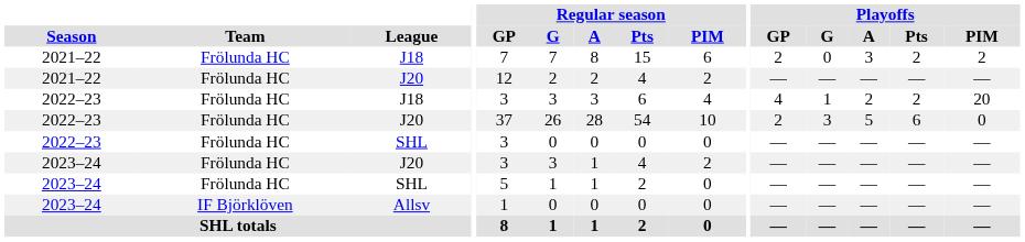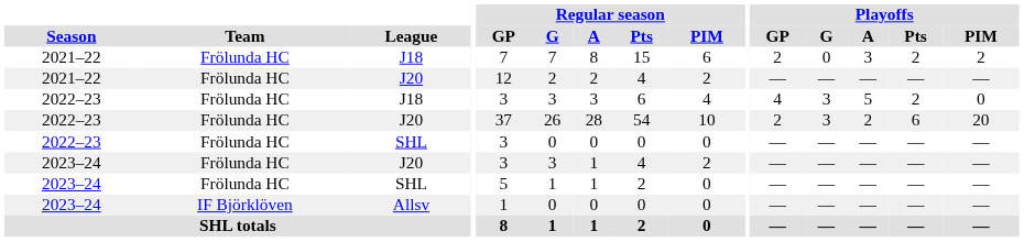 <table border="0" cellpadding="1" cellspacing="0" style="text-align:center; width:60em">
 <tr bgcolor="#e0e0e0">
 <th colspan="3" bgcolor="#ffffff"></th>
 <th rowspan="102" bgcolor="#ffffff"></th>
 <th colspan="5"><a href='#'>Regular season</a></th>
 <th rowspan="102" bgcolor="#ffffff"></th>
 <th colspan="5"><a href='#'>Playoffs</a></th>
 </tr>
 <tr bgcolor="#e0e0e0">
 <th><a href='#'>Season</a></th>
 <th>Team</th>
 <th>League</th>
 <th>GP</th>
 <th><a href='#'>G</a></th>
 <th><a href='#'>A</a></th>
 <th><a href='#'>Pts</a></th>
 <th><a href='#'>PIM</a></th>
 <th>GP</th>
 <th>G</th>
 <th>A</th>
 <th>Pts</th>
 <th>PIM</th>
 </tr>
 <tr>
 <td>2021–22</td>
 <td><a href='#'>Frölunda HC</a></td>
 <td><a href='#'>J18</a></td>
 <td>7</td>
 <td>7</td>
 <td>8</td>
 <td>15</td>
 <td>6</td>
 <td>2</td>
 <td>0</td>
 <td>3</td>
 <td>2</td>
 <td>2</td>
 </tr>
 <tr style="background:#f0f0f0;">
 <td>2021–22</td>
 <td>Frölunda HC</td>
 <td><a href='#'>J20</a></td>
 <td>12</td>
 <td>2</td>
 <td>2</td>
 <td>4</td>
 <td>2</td>
 <td>—</td>
 <td>—</td>
 <td>—</td>
 <td>—</td>
 <td>—</td>
 </tr>
 <tr>
 <td>2022–23</td>
 <td>Frölunda HC</td>
 <td>J18</td>
 <td>3</td>
 <td>3</td>
 <td>3</td>
 <td>6</td>
 <td>4</td>
 <td>4</td>
-<td>1</td>
+<td>3</td>
+<td>5</td>
 <td>2</td>
-<td>2</td>
-<td>20</td>
+<td>0</td>
 </tr>
 <tr style="background:#f0f0f0;">
 <td>2022–23</td>
 <td>Frölunda HC</td>
 <td>J20</td>
 <td>37</td>
 <td>26</td>
 <td>28</td>
 <td>54</td>
 <td>10</td>
 <td>2</td>
 <td>3</td>
-<td>5</td>
+<td>2</td>
 <td>6</td>
-<td>0</td>
+<td>20</td>
 </tr>
 <tr>
 <td><a href='#'>2022–23</a></td>
 <td>Frölunda HC</td>
 <td><a href='#'>SHL</a></td>
 <td>3</td>
 <td>0</td>
 <td>0</td>
 <td>0</td>
 <td>0</td>
 <td>—</td>
 <td>—</td>
 <td>—</td>
 <td>—</td>
 <td>—</td>
 </tr>
 <tr style="background:#f0f0f0;">
 <td>2023–24</td>
 <td>Frölunda HC</td>
 <td>J20</td>
 <td>3</td>
 <td>3</td>
 <td>1</td>
 <td>4</td>
 <td>2</td>
 <td>—</td>
 <td>—</td>
 <td>—</td>
 <td>—</td>
 <td>—</td>
 </tr>
 <tr>
 <td><a href='#'>2023–24</a></td>
 <td>Frölunda HC</td>
 <td>SHL</td>
 <td>5</td>
 <td>1</td>
 <td>1</td>
 <td>2</td>
 <td>0</td>
 <td>—</td>
 <td>—</td>
 <td>—</td>
 <td>—</td>
 <td>—</td>
 </tr>
 <tr style="background:#f0f0f0;">
 <td><a href='#'>2023–24</a></td>
 <td><a href='#'>IF Björklöven</a></td>
 <td><a href='#'>Allsv</a></td>
 <td>1</td>
 <td>0</td>
 <td>0</td>
 <td>0</td>
 <td>0</td>
 <td>—</td>
 <td>—</td>
 <td>—</td>
 <td>—</td>
 <td>—</td>
 </tr>
 <tr bgcolor="#e0e0e0">
 <th colspan="3">SHL totals</th>
 <th>8</th>
 <th>1</th>
 <th>1</th>
 <th>2</th>
 <th>0</th>
 <th>—</th>
 <th>—</th>
 <th>—</th>
 <th>—</th>
 <th>—</th>
 </tr>
 </table>
